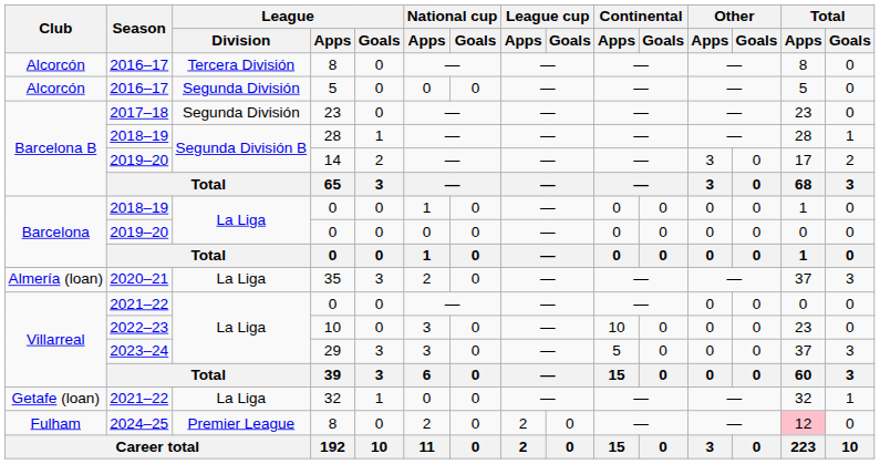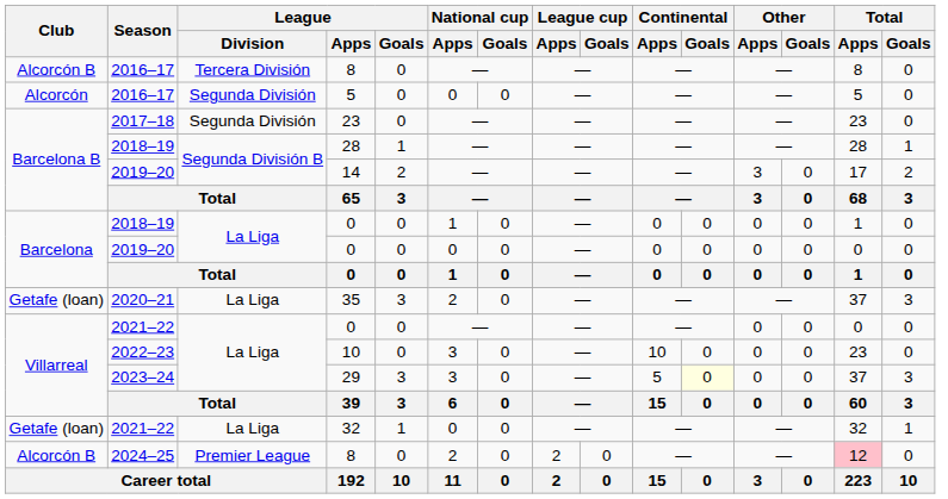 <table class="wikitable" style="text-align:center">
 <tr>
 <th rowspan="2">Club</th>
 <th rowspan="2">Season</th>
 <th colspan="3">League</th>
 <th colspan="2">National cup</th>
 <th colspan="2">League cup</th>
 <th colspan="2">Continental</th>
 <th colspan="2">Other</th>
 <th colspan="2">Total</th>
 </tr>
 <tr>
 <th>Division</th>
 <th>Apps</th>
 <th>Goals</th>
 <th>Apps</th>
 <th>Goals</th>
 <th>Apps</th>
 <th>Goals</th>
 <th>Apps</th>
 <th>Goals</th>
 <th>Apps</th>
 <th>Goals</th>
 <th>Apps</th>
 <th>Goals</th>
 </tr>
 <tr>
-<td><a href='#'>Alcorcón</a></td>
+<td><a href='#'>Alcorcón B</a></td>
 <td><a href='#'>2016–17</a></td>
 <td><a href='#'>Tercera División</a></td>
 <td>8</td>
 <td>0</td>
 <td colspan="2">—</td>
 <td colspan="2">—</td>
 <td colspan="2">—</td>
 <td colspan="2">—</td>
 <td>8</td>
 <td>0</td>
 </tr>
 <tr>
 <td><a href='#'>Alcorcón</a></td>
 <td><a href='#'>2016–17</a></td>
 <td><a href='#'>Segunda División</a></td>
 <td>5</td>
 <td>0</td>
 <td>0</td>
 <td>0</td>
 <td colspan="2">—</td>
 <td colspan="2">—</td>
 <td colspan="2">—</td>
 <td>5</td>
 <td>0</td>
 </tr>
 <tr>
 <td rowspan="4"><a href='#'>Barcelona B</a></td>
 <td><a href='#'>2017–18</a></td>
 <td>Segunda División</td>
 <td>23</td>
 <td>0</td>
 <td colspan="2">—</td>
 <td colspan="2">—</td>
 <td colspan="2">—</td>
 <td colspan="2">—</td>
 <td>23</td>
 <td>0</td>
 </tr>
 <tr>
 <td><a href='#'>2018–19</a></td>
 <td rowspan="2"><a href='#'>Segunda División B</a></td>
 <td>28</td>
 <td>1</td>
 <td colspan="2">—</td>
 <td colspan="2">—</td>
 <td colspan="2">—</td>
 <td colspan="2">—</td>
 <td>28</td>
 <td>1</td>
 </tr>
 <tr>
 <td><a href='#'>2019–20</a></td>
 <td>14</td>
 <td>2</td>
 <td colspan="2">—</td>
 <td colspan="2">—</td>
 <td colspan="2">—</td>
 <td>3</td>
 <td>0</td>
 <td>17</td>
 <td>2</td>
 </tr>
 <tr>
 <th colspan="2">Total</th>
 <th>65</th>
 <th>3</th>
 <th colspan="2">—</th>
 <th colspan="2">—</th>
 <th colspan="2">—</th>
 <th>3</th>
 <th>0</th>
 <th>68</th>
 <th>3</th>
 </tr>
 <tr>
 <td rowspan="3"><a href='#'>Barcelona</a></td>
 <td><a href='#'>2018–19</a></td>
 <td rowspan="2"><a href='#'>La Liga</a></td>
 <td>0</td>
 <td>0</td>
 <td>1</td>
 <td>0</td>
 <td colspan="2">—</td>
 <td>0</td>
 <td>0</td>
 <td>0</td>
 <td>0</td>
 <td>1</td>
 <td>0</td>
 </tr>
 <tr>
 <td><a href='#'>2019–20</a></td>
 <td>0</td>
 <td>0</td>
 <td>0</td>
 <td>0</td>
 <td colspan="2">—</td>
 <td>0</td>
 <td>0</td>
 <td>0</td>
 <td>0</td>
 <td>0</td>
 <td>0</td>
 </tr>
 <tr>
 <th colspan="2">Total</th>
 <th>0</th>
 <th>0</th>
 <th>1</th>
 <th>0</th>
 <th colspan="2">—</th>
 <th>0</th>
 <th>0</th>
 <th>0</th>
 <th>0</th>
 <th>1</th>
 <th>0</th>
 </tr>
 <tr>
-<td><a href='#'>Almería</a> (loan)</td>
+<td><a href='#'>Getafe</a> (loan)</td>
 <td><a href='#'>2020–21</a></td>
 <td>La Liga</td>
 <td>35</td>
 <td>3</td>
 <td>2</td>
 <td>0</td>
 <td colspan="2">—</td>
 <td colspan="2">—</td>
 <td colspan="2">—</td>
 <td>37</td>
 <td>3</td>
 </tr>
 <tr>
 <td rowspan="4"><a href='#'>Villarreal</a></td>
 <td><a href='#'>2021–22</a></td>
 <td rowspan="3">La Liga</td>
 <td>0</td>
 <td>0</td>
 <td colspan="2">—</td>
 <td colspan="2">—</td>
 <td colspan="2">—</td>
 <td>0</td>
 <td>0</td>
 <td>0</td>
 <td>0</td>
 </tr>
 <tr>
 <td><a href='#'>2022–23</a></td>
 <td>10</td>
 <td>0</td>
 <td>3</td>
 <td>0</td>
 <td colspan="2">—</td>
 <td>10</td>
 <td>0</td>
 <td>0</td>
 <td>0</td>
 <td>23</td>
 <td>0</td>
 </tr>
 <tr>
 <td><a href='#'>2023–24</a></td>
 <td>29</td>
 <td>3</td>
 <td>3</td>
 <td>0</td>
 <td colspan="2">—</td>
 <td>5</td>
-<td>0</td>
+<td style="background: lightyellow;">0</td>
 <td>0</td>
 <td>0</td>
 <td>37</td>
 <td>3</td>
 </tr>
 <tr>
 <th colspan="2">Total</th>
 <th>39</th>
 <th>3</th>
 <th>6</th>
 <th>0</th>
 <th colspan="2">—</th>
 <th>15</th>
 <th>0</th>
 <th>0</th>
 <th>0</th>
 <th>60</th>
 <th>3</th>
 </tr>
 <tr>
 <td><a href='#'>Getafe</a> (loan)</td>
 <td><a href='#'>2021–22</a></td>
 <td>La Liga</td>
 <td>32</td>
 <td>1</td>
 <td>0</td>
 <td>0</td>
 <td colspan="2">—</td>
 <td colspan="2">—</td>
 <td colspan="2">—</td>
 <td>32</td>
 <td>1</td>
 </tr>
 <tr>
-<td><a href='#'>Fulham</a></td>
+<td><a href='#'>Alcorcón B</a></td>
 <td><a href='#'>2024–25</a></td>
 <td><a href='#'>Premier League</a></td>
 <td>8</td>
 <td>0</td>
 <td>2</td>
 <td>0</td>
 <td>2</td>
 <td>0</td>
 <td colspan="2">—</td>
 <td colspan="2">—</td>
 <td style="background: pink;">12</td>
 <td>0</td>
 </tr>
 <tr>
 <th colspan="3">Career total</th>
 <th>192</th>
 <th>10</th>
 <th>11</th>
 <th>0</th>
 <th>2</th>
 <th>0</th>
 <th>15</th>
 <th>0</th>
 <th>3</th>
 <th>0</th>
 <th>223</th>
 <th>10</th>
 </tr>
 </table>
